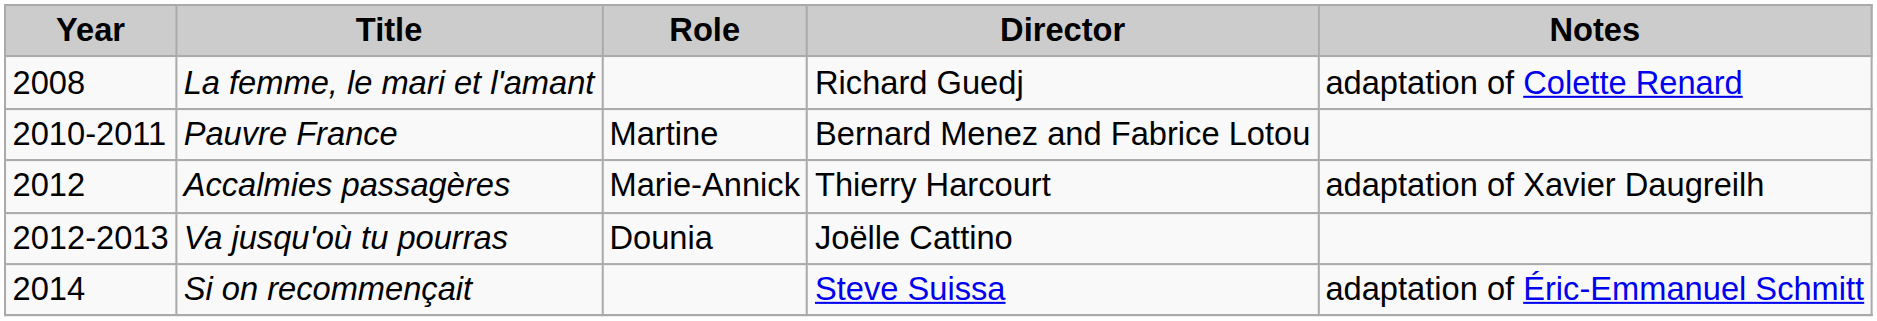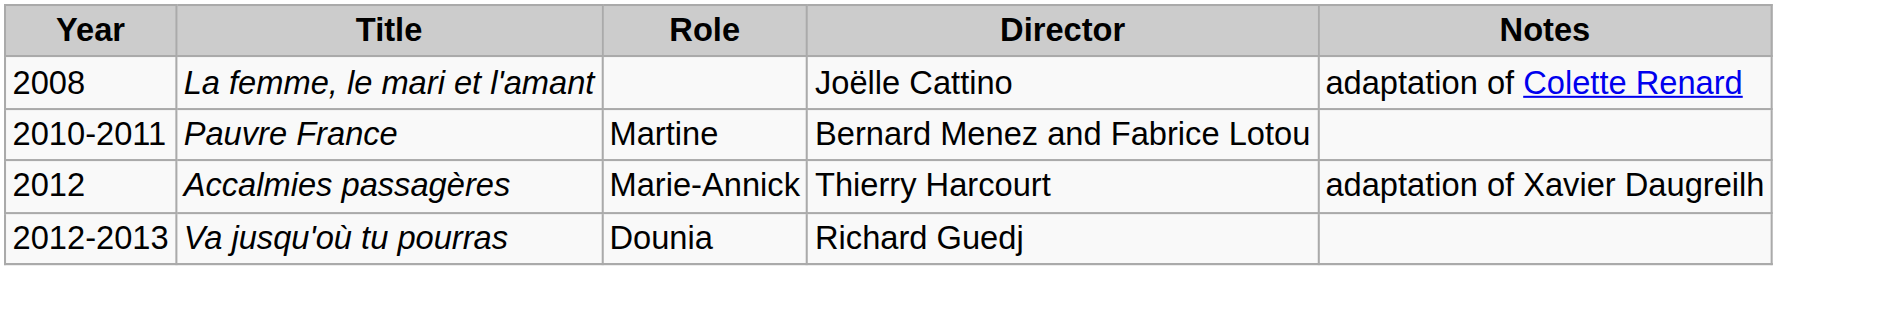 <table class="wikitable">
 <tr>
 <th style="background: #CCCCCC;">Year</th>
 <th style="background: #CCCCCC;">Title</th>
 <th style="background: #CCCCCC;">Role</th>
 <th style="background: #CCCCCC;">Director</th>
 <th style="background: #CCCCCC;">Notes</th>
 </tr>
 <tr>
 <td>2008</td>
 <td><em>La femme, le mari et l'amant</em></td>
 <td></td>
-<td>Richard Guedj</td>
+<td>Joëlle Cattino</td>
 <td>adaptation of <a href='#'>Colette Renard</a></td>
 </tr>
 <tr>
 <td>2010-2011</td>
 <td><em>Pauvre France</em></td>
 <td>Martine</td>
 <td>Bernard Menez and Fabrice Lotou</td>
 <td></td>
 </tr>
 <tr>
 <td>2012</td>
 <td><em>Accalmies passagères</em></td>
 <td>Marie-Annick</td>
 <td>Thierry Harcourt</td>
 <td>adaptation of Xavier Daugreilh</td>
 </tr>
 <tr>
 <td>2012-2013</td>
 <td><em>Va jusqu'où tu pourras</em></td>
 <td>Dounia</td>
-<td>Joëlle Cattino</td>
+<td>Richard Guedj</td>
 <td></td>
-</tr>
-<tr>
-<td>2014</td>
-<td><em>Si on recommençait</em></td>
-<td></td>
-<td><a href='#'>Steve Suissa</a></td>
-<td>adaptation of <a href='#'>Éric-Emmanuel Schmitt</a></td>
 </tr>
 <tr>
 </tr>
 </table>
